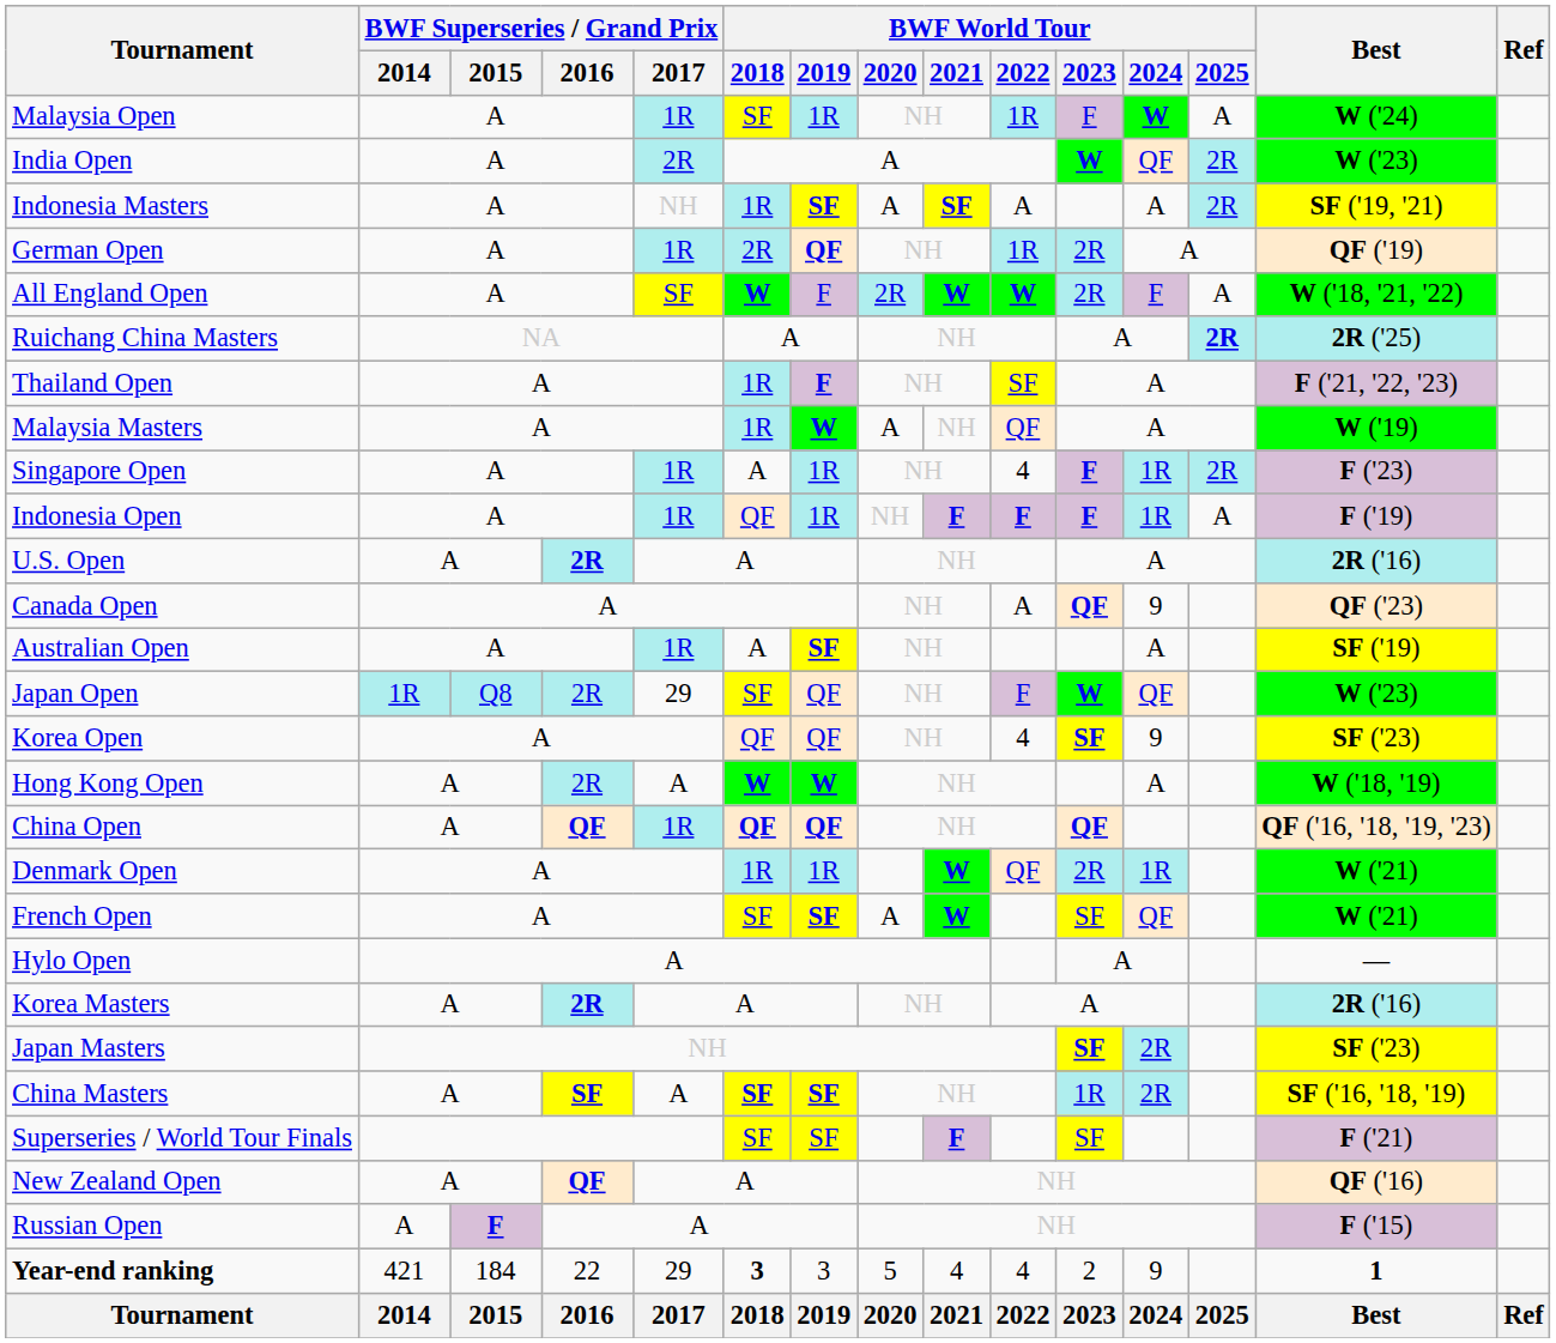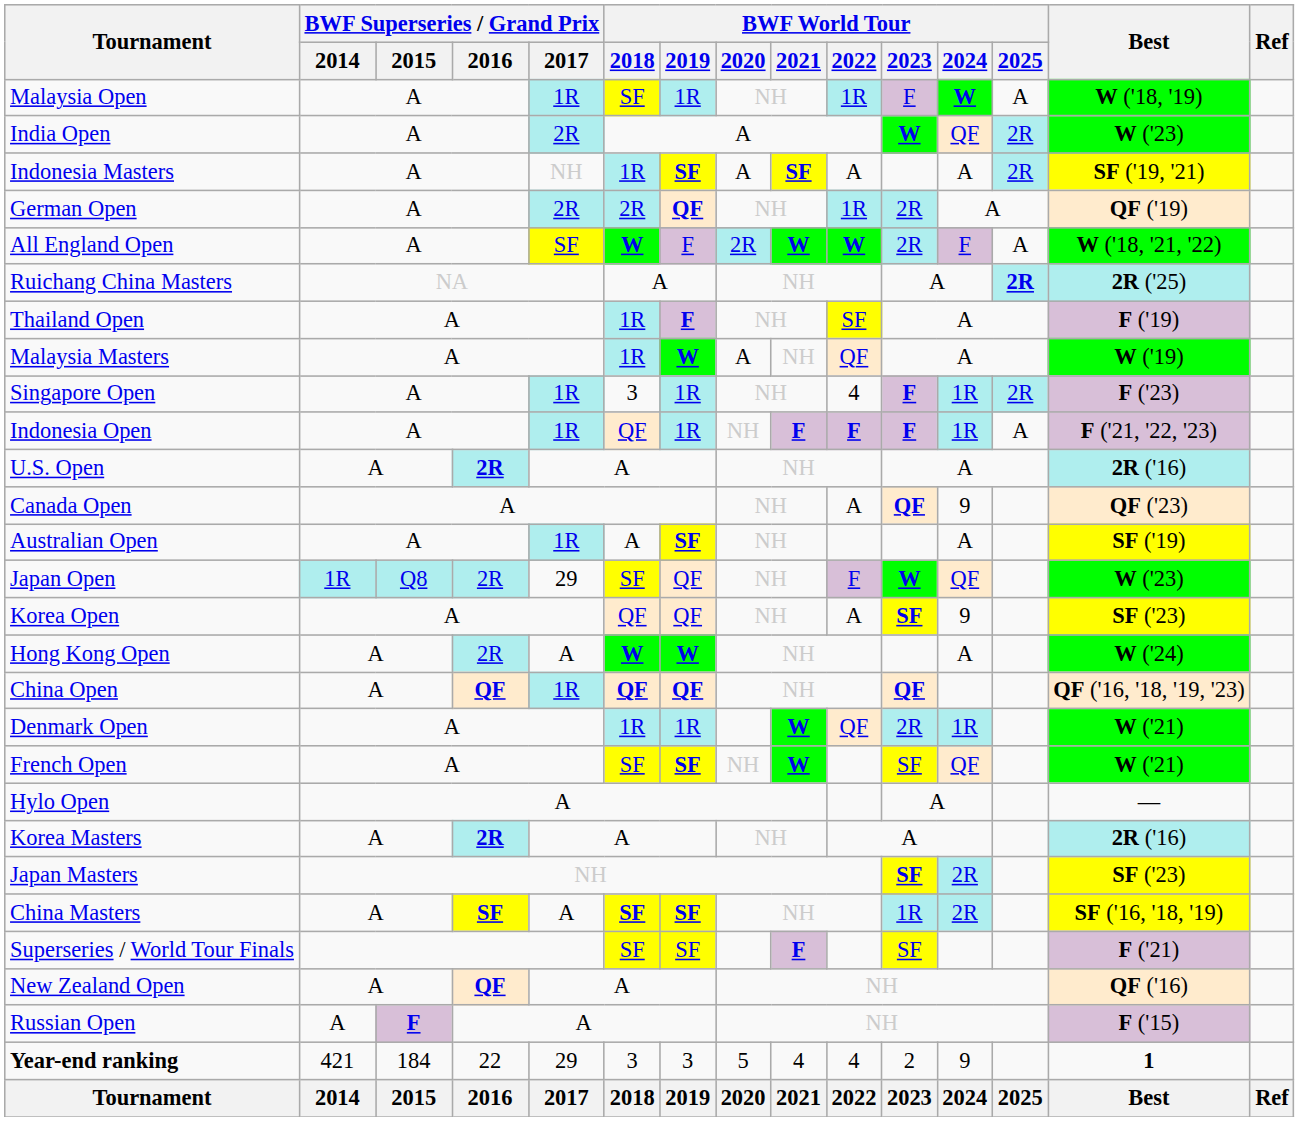 <table style='font-size: 90%; text-align:center;' class='wikitable'>
 <tr>
 <th rowspan="2">Tournament</th>
 <th colspan="4"><a href='#'>BWF Superseries</a> / <a href='#'>Grand Prix</a></th>
 <th colspan="8"><a href='#'>BWF World Tour</a></th>
 <th rowspan="2">Best</th>
 <th rowspan="2">Ref</th>
 </tr>
 <tr>
 <th>2014</th>
 <th>2015</th>
 <th>2016</th>
 <th>2017</th>
 <th><a href='#'>2018</a></th>
 <th><a href='#'>2019</a></th>
 <th><a href='#'>2020</a></th>
 <th><a href='#'>2021</a></th>
 <th><a href='#'>2022</a></th>
 <th><a href='#'>2023</a></th>
 <th><a href='#'>2024</a></th>
 <th><a href='#'>2025</a></th>
 </tr>
 <tr>
 <td align=left><a href='#'>Malaysia Open</a></td>
 <td colspan="3">A</td>
 <td bgcolor=AFEEEE><a href='#'>1R</a></td>
 <td bgcolor=FFFF00><a href='#'>SF</a></td>
 <td bgcolor=AFEEEE><a href='#'>1R</a></td>
 <td colspan="2" style=color:#ccc>NH</td>
 <td bgcolor=AFEEEE><a href='#'>1R</a></td>
 <td bgcolor=D8BFD8><a href='#'>F</a></td>
 <td bgcolor=00FF00><strong><a href='#'>W</a></strong></td>
 <td>A</td>
-<td bgcolor=00FF00><strong>W</strong> ('24)</td>
+<td bgcolor=00FF00><strong>W</strong> ('18, '19)</td>
 <td></td>
 </tr>
 <tr>
 <td align=left><a href='#'>India Open</a></td>
 <td colspan="3">A</td>
 <td bgcolor=AFEEEE><a href='#'>2R</a></td>
 <td colspan="5">A</td>
 <td bgcolor=00FF00><strong><a href='#'>W</a></strong></td>
 <td bgcolor=FFEBCD><a href='#'>QF</a></td>
 <td bgcolor=AFEEEE><a href='#'>2R</a></td>
 <td bgcolor=00FF00><strong>W</strong> ('23)</td>
 <td></td>
 </tr>
 <tr>
 <td align=left><a href='#'>Indonesia Masters</a></td>
 <td colspan="3">A</td>
 <td style=color:#ccc>NH</td>
 <td bgcolor=AFEEEE><a href='#'>1R</a></td>
 <td bgcolor=FFFF00><a href='#'><strong>SF</strong></a></td>
 <td>A</td>
 <td bgcolor=FFFF00><a href='#'><strong>SF</strong></a></td>
 <td>A</td>
 <td><a href='#'></a></td>
 <td>A</td>
 <td bgcolor=AFEEEE><a href='#'>2R</a></td>
 <td bgcolor=FFFF00><strong>SF</strong> ('19, '21)</td>
 <td></td>
 </tr>
 <tr>
 <td align=left><a href='#'>German Open</a></td>
 <td colspan="3">A</td>
-<td bgcolor=AFEEEE><a href='#'>1R</a></td>
+<td bgcolor=AFEEEE><a href='#'>2R</a></td>
 <td bgcolor=AFEEEE><a href='#'>2R</a></td>
 <td bgcolor=FFEBCD><strong><a href='#'>QF</a></strong></td>
 <td colspan="2" style=color:#ccc>NH</td>
 <td bgcolor=AFEEEE><a href='#'>1R</a></td>
 <td bgcolor=AFEEEE><a href='#'>2R</a></td>
 <td colspan="2">A</td>
 <td bgcolor=FFEBCD><strong>QF</strong> ('19)</td>
 <td></td>
 </tr>
 <tr>
 <td align=left><a href='#'>All England Open</a></td>
 <td colspan="3">A</td>
 <td bgcolor=FFFF00><a href='#'>SF</a></td>
 <td bgcolor=00FF00><a href='#'><strong>W</strong></a></td>
 <td bgcolor=D8BFD8><a href='#'>F</a></td>
 <td bgcolor=AFEEEE><a href='#'>2R</a></td>
 <td bgcolor=00FF00><a href='#'><strong>W</strong></a></td>
 <td bgcolor=00FF00><a href='#'><strong>W</strong></a></td>
 <td bgcolor=AFEEEE><a href='#'>2R</a></td>
 <td bgcolor=D8BFD8><a href='#'>F</a></td>
 <td>A</td>
 <td bgcolor=00FF00><strong>W</strong> ('18, '21, '22)</td>
 <td></td>
 </tr>
 <tr>
 <td align=left><a href='#'>Ruichang China Masters</a></td>
 <td colspan="4" style=color:#ccc>NA</td>
 <td colspan="2">A</td>
 <td colspan="3" style=color:#ccc>NH</td>
 <td colspan="2">A</td>
 <td bgcolor=AFEEEE><strong><a href='#'>2R</a></strong></td>
 <td bgcolor=AFEEEE><strong>2R</strong> ('25)</td>
 <td></td>
 </tr>
 <tr>
 <td align=left><a href='#'>Thailand Open</a></td>
 <td colspan="4">A</td>
 <td bgcolor=AFEEEE><a href='#'>1R</a></td>
 <td bgcolor=D8BFD8><a href='#'><strong>F</strong></a></td>
 <td colspan="2" style=color:#ccc>NH</td>
 <td bgcolor=FFFF00><a href='#'>SF</a></td>
 <td colspan="3">A</td>
-<td bgcolor=D8BFD8><strong>F</strong> ('21, '22, '23)</td>
+<td bgcolor=D8BFD8><strong>F</strong> ('19)</td>
 <td></td>
 </tr>
 <tr>
 <td align=left><a href='#'>Malaysia Masters</a></td>
 <td colspan="4">A</td>
 <td bgcolor=AFEEEE><a href='#'>1R</a></td>
 <td bgcolor=00FF00><a href='#'><strong>W</strong></a></td>
 <td>A</td>
 <td style=color:#ccc>NH</td>
 <td bgcolor=FFEBCD><a href='#'>QF</a></td>
 <td colspan="3">A</td>
 <td bgcolor=00FF00><strong>W</strong> ('19)</td>
 <td></td>
 </tr>
 <tr>
 <td align=left><a href='#'>Singapore Open</a></td>
 <td colspan="3">A</td>
 <td bgcolor=AFEEEE><a href='#'>1R</a></td>
-<td>A</td>
+<td 2018;>3</td>
 <td bgcolor=AFEEEE><a href='#'>1R</a></td>
 <td colspan="2" style=color:#ccc>NH</td>
 <td 2022;>4</td>
 <td bgcolor=D8BFD8><strong><a href='#'>F</a></strong></td>
 <td bgcolor=AFEEEE><a href='#'>1R</a></td>
 <td bgcolor=AFEEEE><a href='#'>2R</a></td>
 <td bgcolor=D8BFD8><strong>F</strong> ('23)</td>
 <td></td>
 </tr>
 <tr>
 <td align=left><a href='#'>Indonesia Open</a></td>
 <td colspan="3">A</td>
 <td bgcolor=AFEEEE><a href='#'>1R</a></td>
 <td bgcolor=FFEBCD><a href='#'>QF</a></td>
 <td bgcolor=AFEEEE><a href='#'>1R</a></td>
 <td style=color:#ccc>NH</td>
 <td bgcolor=D8BFD8><a href='#'><strong>F</strong></a></td>
 <td bgcolor=D8BFD8><a href='#'><strong>F</strong></a></td>
 <td bgcolor=D8BFD8><a href='#'><strong>F</strong></a></td>
 <td bgcolor=AFEEEE><a href='#'>1R</a></td>
 <td>A</td>
-<td bgcolor=D8BFD8><strong>F</strong> ('19)</td>
+<td bgcolor=D8BFD8><strong>F</strong> ('21, '22, '23)</td>
 <td></td>
 </tr>
 <tr>
 <td align="left"><a href='#'>U.S. Open</a></td>
 <td colspan="2">A</td>
 <td bgcolor="AFEEEE"><a href='#'><strong>2R</strong></a></td>
 <td colspan="3">A</td>
 <td colspan="3" style="color:#ccc">NH</td>
 <td colspan="3">A</td>
 <td bgcolor="AFEEEE"><strong>2R</strong> ('16)</td>
 <td></td>
 </tr>
 <tr>
 <td align="left"><a href='#'>Canada Open</a></td>
 <td colspan="6">A</td>
 <td colspan="2" style="color:#ccc">NH</td>
 <td>A</td>
 <td bgcolor="FFEBCD"><strong><a href='#'>QF</a></strong></td>
 <td 2024;>9</td>
 <td></td>
 <td bgcolor="FFEBCD"><strong>QF</strong> ('23)</td>
 <td></td>
 </tr>
 <tr>
 <td align=left><a href='#'>Australian Open</a></td>
 <td colspan="3">A</td>
 <td bgcolor=AFEEEE><a href='#'>1R</a></td>
 <td>A</td>
 <td bgcolor=FFFF00><a href='#'><strong>SF</strong></a></td>
 <td colspan="2" style=color:#ccc>NH</td>
 <td><a href='#'></a></td>
 <td><a href='#'></a></td>
 <td>A</td>
 <td></td>
 <td bgcolor=FFFF00><strong>SF</strong> ('19)</td>
 <td></td>
 </tr>
 <tr>
 <td align=left><a href='#'>Japan Open</a></td>
 <td bgcolor=AFEEEE><a href='#'>1R</a></td>
 <td bgcolor=AFEEEE><a href='#'>Q8</a></td>
 <td bgcolor=AFEEEE><a href='#'>2R</a></td>
 <td 2017;>29</td>
 <td bgcolor=FFFF00><a href='#'>SF</a></td>
 <td bgcolor=FFEBCD><a href='#'>QF</a></td>
 <td colspan="2" style=color:#ccc>NH</td>
 <td bgcolor=D8BFD8><a href='#'>F</a></td>
 <td bgcolor=00FF00><strong><a href='#'>W</a></strong></td>
 <td bgcolor=FFEBCD><a href='#'>QF</a></td>
 <td></td>
 <td bgcolor=00FF00><strong>W</strong> ('23)</td>
 <td></td>
 </tr>
 <tr>
 <td align=left><a href='#'>Korea Open</a></td>
 <td colspan="4">A</td>
 <td bgcolor=FFEBCD><a href='#'>QF</a></td>
 <td bgcolor=FFEBCD><a href='#'>QF</a></td>
 <td colspan="2" style=color:#ccc>NH</td>
-<td 2022;>4</td>
+<td>A</td>
 <td bgcolor=FFFF00><strong><a href='#'>SF</a></strong></td>
 <td 2024;>9</td>
 <td></td>
 <td bgcolor=FFFF00><strong>SF</strong> ('23)</td>
 <td></td>
 </tr>
 <tr>
 <td align=left><a href='#'>Hong Kong Open</a></td>
 <td colspan="2">A</td>
 <td bgcolor=AFEEEE><a href='#'>2R</a></td>
 <td>A</td>
 <td bgcolor=00FF00><a href='#'><strong>W</strong></a></td>
 <td bgcolor=00FF00><a href='#'><strong>W</strong></a></td>
 <td colspan="3" style=color:#ccc>NH</td>
 <td><a href='#'></a></td>
 <td>A</td>
 <td></td>
-<td bgcolor=00FF00><strong>W</strong> ('18, '19)</td>
+<td bgcolor=00FF00><strong>W</strong> ('24)</td>
 <td></td>
 </tr>
 <tr>
 <td align=left><a href='#'>China Open</a></td>
 <td colspan="2">A</td>
 <td bgcolor=FFEBCD><a href='#'><strong>QF</strong></a></td>
 <td bgcolor=AFEEEE><a href='#'>1R</a></td>
 <td bgcolor=FFEBCD><a href='#'><strong>QF</strong></a></td>
 <td bgcolor=FFEBCD><a href='#'><strong>QF</strong></a></td>
 <td colspan="3" style=color:#ccc>NH</td>
 <td bgcolor=FFEBCD><a href='#'><strong>QF</strong></a></td>
 <td><a href='#'></a></td>
 <td></td>
 <td bgcolor=FFEBCD><strong>QF</strong> ('16, '18, '19, '23)</td>
 <td></td>
 </tr>
 <tr>
 <td align=left><a href='#'>Denmark Open</a></td>
 <td colspan="4">A</td>
 <td bgcolor=AFEEEE><a href='#'>1R</a></td>
 <td bgcolor=AFEEEE><a href='#'>1R</a></td>
 <td><a href='#'></a></td>
 <td bgcolor=00FF00><a href='#'><strong>W</strong></a></td>
 <td bgcolor=FFEBCD><a href='#'>QF</a></td>
 <td bgcolor=AFEEEE><a href='#'>2R</a></td>
 <td bgcolor=AFEEEE><a href='#'>1R</a></td>
 <td></td>
 <td bgcolor=00FF00><strong>W</strong> ('21)</td>
 <td></td>
 </tr>
 <tr>
 <td align=left><a href='#'>French Open</a></td>
 <td colspan="4">A</td>
 <td bgcolor=FFFF00><a href='#'>SF</a></td>
 <td bgcolor=FFFF00><strong><a href='#'>SF</a></strong></td>
-<td>A</td>
+<td style=color:#ccc>NH</td>
 <td bgcolor=00FF00><a href='#'><strong>W</strong></a></td>
 <td><a href='#'></a></td>
 <td bgcolor=FFFF00><a href='#'>SF</a></td>
 <td bgcolor=FFEBCD><a href='#'>QF</a></td>
 <td></td>
 <td bgcolor=00FF00><strong>W</strong> ('21)</td>
 <td></td>
 </tr>
 <tr>
 <td align=left><a href='#'>Hylo Open</a></td>
 <td colspan="8">A</td>
 <td><a href='#'></a></td>
 <td colspan="2">A</td>
 <td></td>
 <td>—</td>
 <td></td>
 </tr>
 <tr>
 <td align=left><a href='#'>Korea Masters</a></td>
 <td colspan="2">A</td>
 <td bgcolor=AFEEEE><a href='#'><strong>2R</strong></a></td>
 <td colspan="3">A</td>
 <td colspan="2" style=color:#ccc>NH</td>
 <td colspan="3">A</td>
 <td></td>
 <td bgcolor=AFEEEE><strong>2R</strong> ('16)</td>
 <td></td>
 </tr>
 <tr>
 <td align=left><a href='#'>Japan Masters</a></td>
 <td colspan="9" style=color:#ccc>NH</td>
 <td bgcolor=FFFF00><a href='#'><strong>SF</strong></a></td>
 <td bgcolor=AFEEEE><a href='#'>2R</a></td>
 <td></td>
 <td bgcolor=FFFF00><strong>SF</strong> ('23)</td>
 <td></td>
 </tr>
 <tr>
 <td align=left><a href='#'>China Masters</a></td>
 <td colspan="2">A</td>
 <td bgcolor=FFFF00><a href='#'><strong>SF</strong></a></td>
 <td>A</td>
 <td bgcolor=FFFF00><a href='#'><strong>SF</strong></a></td>
 <td bgcolor=FFFF00><a href='#'><strong>SF</strong></a></td>
 <td colspan="3" style=color:#ccc>NH</td>
 <td bgcolor=AFEEEE><a href='#'>1R</a></td>
 <td bgcolor=AFEEEE><a href='#'>2R</a></td>
 <td></td>
 <td bgcolor=FFFF00><strong>SF</strong> ('16, '18, '19)</td>
 <td></td>
 </tr>
 <tr>
 <td align=left><a href='#'>Superseries</a> / <a href='#'>World Tour Finals</a></td>
 <td colspan="4"></td>
 <td bgcolor=FFFF00><a href='#'>SF</a></td>
 <td bgcolor=FFFF00><a href='#'>SF</a></td>
 <td></td>
 <td bgcolor=D8BFD8><a href='#'><strong>F</strong></a></td>
 <td><a href='#'></a></td>
 <td bgcolor=FFFF00><a href='#'>SF</a></td>
 <td 2024;></td>
 <td></td>
 <td bgcolor=D8BFD8><strong>F</strong> ('21)</td>
 <td></td>
 </tr>
 <tr>
 <td align=left><a href='#'>New Zealand Open</a></td>
 <td colspan="2">A</td>
 <td bgcolor=FFEBCD><a href='#'><strong>QF</strong></a></td>
 <td colspan="3">A</td>
 <td colspan="6" style=color:#ccc>NH</td>
 <td bgcolor=FFEBCD><strong>QF</strong> ('16)</td>
 <td></td>
 </tr>
 <tr>
 <td align=left><a href='#'>Russian Open</a></td>
 <td>A</td>
 <td bgcolor=D8BFD8><a href='#'><strong>F</strong></a></td>
 <td colspan="4">A</td>
 <td colspan="6" style=color:#ccc>NH</td>
 <td bgcolor=D8BFD8><strong>F</strong> ('15)</td>
 <td></td>
 </tr>
 <tr>
 <td align=left><strong>Year-end ranking</strong></td>
 <td 2014;>421</td>
 <td 2015;>184</td>
 <td 2016;>22</td>
 <td 2017;>29</td>
-<td 2018;><strong>3</strong></td>
+<td 2018;>3</td>
 <td 2019;>3</td>
 <td 2020;>5</td>
 <td 2021;>4</td>
 <td 2022;>4</td>
 <td 2023;>2</td>
 <td 2024;>9</td>
 <td 2025;></td>
 <td Best;><strong>1</strong></td>
 <td></td>
 </tr>
 <tr>
 <th>Tournament</th>
 <th>2014</th>
 <th>2015</th>
 <th>2016</th>
 <th>2017</th>
 <th>2018</th>
 <th>2019</th>
 <th>2020</th>
 <th>2021</th>
 <th>2022</th>
 <th>2023</th>
 <th>2024</th>
 <th>2025</th>
 <th>Best</th>
 <th>Ref</th>
 </tr>
 </table>
